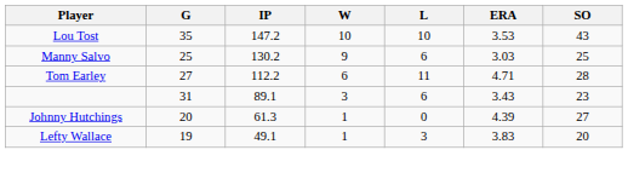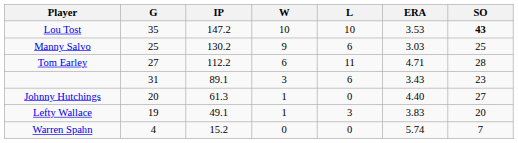 <table class="wikitable sortable">
 <tr>
 <th bgcolor="#DDDDFF" width="16%">Player</th>
 <th bgcolor="#DDDDFF" width="9%">G</th>
 <th bgcolor="#DDDDFF" width="9%">IP</th>
 <th bgcolor="#DDDDFF" width="9%">W</th>
 <th bgcolor="#DDDDFF" width="9%">L</th>
 <th bgcolor="#DDDDFF" width="9%">ERA</th>
 <th bgcolor="#DDDDFF" width="9%">SO</th>
 </tr>
 <tr align="center">
 <td><a href='#'>Lou Tost</a></td>
 <td>35</td>
 <td>147.2</td>
 <td>10</td>
 <td>10</td>
 <td>3.53</td>
-<td>43</td>
+<td><strong>43</strong></td>
 </tr>
 <tr align=center>
 <td><a href='#'>Manny Salvo</a></td>
 <td>25</td>
 <td>130.2</td>
 <td>9</td>
 <td>6</td>
 <td>3.03</td>
 <td>25</td>
 </tr>
 <tr align=center>
 <td><a href='#'>Tom Earley</a></td>
 <td>27</td>
 <td>112.2</td>
 <td>6</td>
 <td>11</td>
 <td>4.71</td>
 <td>28</td>
 </tr>
 <tr align=center>
 <td></td>
 <td>31</td>
 <td>89.1</td>
 <td>3</td>
 <td>6</td>
 <td>3.43</td>
 <td>23</td>
 </tr>
 <tr align="center">
 <td><a href='#'>Johnny Hutchings</a></td>
 <td>20</td>
 <td>61.3</td>
 <td>1</td>
 <td>0</td>
-<td>4.39</td>
+<td>4.40</td>
 <td>27</td>
 </tr>
 <tr align=center>
 <td><a href='#'>Lefty Wallace</a></td>
 <td>19</td>
 <td>49.1</td>
 <td>1</td>
 <td>3</td>
 <td>3.83</td>
 <td>20</td>
 </tr>
+<tr align=center>
+<td><a href='#'>Warren Spahn</a></td>
+<td>4</td>
+<td>15.2</td>
+<td>0</td>
+<td>0</td>
+<td>5.74</td>
+<td>7</td>
+</tr>
 </table>
